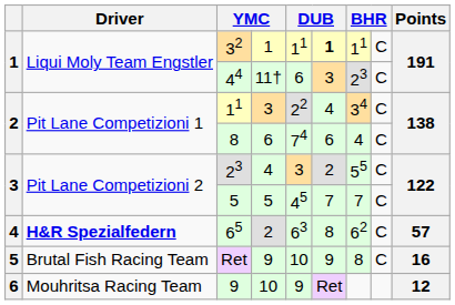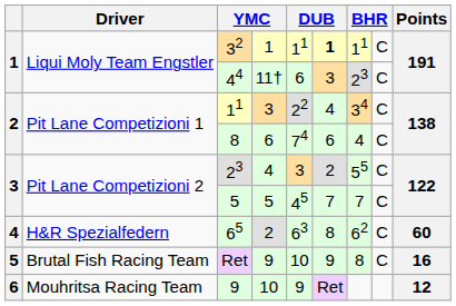 <table class="wikitable" style="font-size:85%; text-align:center">
 <tr style="background:#f9f9f9" valign="top">
 <th valign=middle></th>
 <th valign=middle>Driver</th>
 <th colspan=2><a href='#'>YMC</a><br></th>
 <th colspan=2><a href='#'>DUB</a><br></th>
 <th colspan=2><a href='#'>BHR</a><br></th>
 <th valign=middle>Points</th>
 </tr>
 <tr>
 <th rowspan="2">1</th>
 <td rowspan="2" align="left"> <a href='#'>Liqui Moly Team Engstler</a></td>
 <td style="background:#ffdf9f;">3<sup>2</sup></td>
 <td style="background:#ffffbf;">1</td>
 <td style="background:#ffffbf;">1<sup>1</sup></td>
 <td style="background:#ffffbf;"><strong>1</strong></td>
 <td style="background:#ffffbf;">1<sup>1</sup></td>
 <td>C</td>
 <th rowspan="2">191</th>
 </tr>
 <tr>
 <td style="background:#dfffdf;">4<sup>4</sup></td>
 <td style="background:#dfffdf;">11†</td>
 <td style="background:#dfffdf;">6</td>
 <td style="background:#ffdf9f;">3</td>
 <td style="background:#dfdfdf;">2<sup>3</sup></td>
 <td>C</td>
 </tr>
 <tr>
 <th rowspan="2">2</th>
 <td rowspan="2" align="left"> <a href='#'>Pit Lane Competizioni</a> 1</td>
 <td style="background:#ffffbf;">1<sup>1</sup></td>
 <td style="background:#ffdf9f;">3</td>
 <td style="background:#dfdfdf;">2<sup>2</sup></td>
 <td style="background:#dfffdf;">4</td>
 <td style="background:#ffdf9f;">3<sup>4</sup></td>
 <td>C</td>
 <th rowspan="2">138</th>
 </tr>
 <tr>
 <td style="background:#dfffdf;">8</td>
 <td style="background:#dfffdf;">6</td>
 <td style="background:#dfffdf;">7<sup>4</sup></td>
 <td style="background:#dfffdf;">6</td>
 <td style="background:#dfffdf;">4</td>
 <td>C</td>
 </tr>
 <tr>
 <th rowspan="2">3</th>
 <td rowspan="2" align="left"> <a href='#'>Pit Lane Competizioni</a> 2</td>
 <td style="background:#dfdfdf;">2<sup>3</sup></td>
 <td style="background:#dfffdf;">4</td>
 <td style="background:#ffdf9f;">3</td>
 <td style="background:#dfdfdf;">2</td>
 <td style="background:#dfffdf;">5<sup>5</sup></td>
 <td>C</td>
 <th rowspan="2">122</th>
 </tr>
 <tr>
 <td style="background:#dfffdf;">5</td>
 <td style="background:#dfffdf;">5</td>
 <td style="background:#dfffdf;">4<sup>5</sup></td>
 <td style="background:#dfffdf;">7</td>
 <td style="background:#dfffdf;">7</td>
 <td>C</td>
 </tr>
 <tr>
 <th>4</th>
-<td align=left><strong> <a href='#'>H&R Spezialfedern</a></strong></td>
+<td align=left> <a href='#'>H&R Spezialfedern</a></td>
 <td style="background:#dfffdf;">6<sup>5</sup></td>
 <td style="background:#dfdfdf;">2</td>
 <td style="background:#dfffdf;">6<sup>3</sup></td>
 <td style="background:#dfffdf;">8</td>
 <td style="background:#dfffdf;">6<sup>2</sup></td>
 <td>C</td>
-<th>57</th>
+<th>60</th>
 </tr>
 <tr>
 <th>5</th>
 <td align=left> Brutal Fish Racing Team</td>
 <td style="background:#efcfff;">Ret</td>
 <td style="background:#dfffdf;">9</td>
 <td style="background:#dfffdf;">10</td>
 <td style="background:#dfffdf;">9</td>
 <td style="background:#dfffdf;">8</td>
 <td>C</td>
 <th>16</th>
 </tr>
 <tr>
 <th>6</th>
 <td align=left> Mouhritsa Racing Team</td>
 <td style="background:#dfffdf;">9</td>
 <td style="background:#dfffdf;">10</td>
 <td style="background:#dfffdf;">9</td>
 <td style="background:#efcfff;">Ret</td>
 <td></td>
 <td></td>
 <th>12</th>
 </tr>
 </table>
